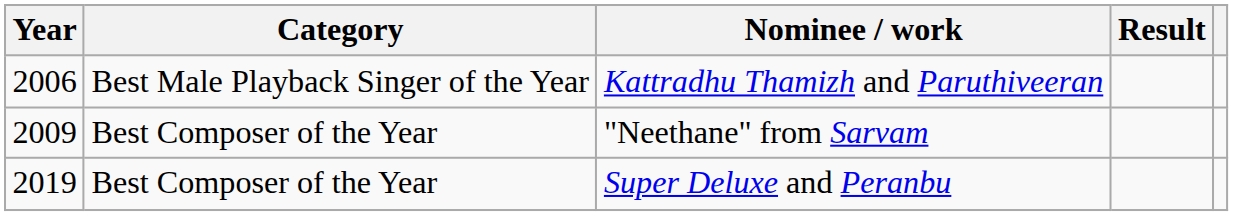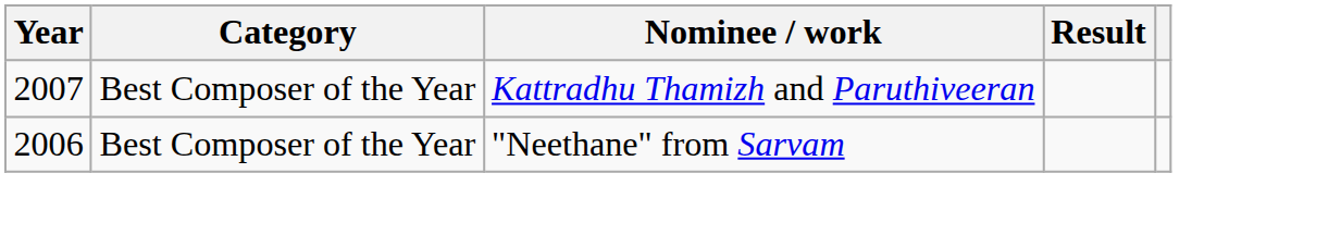 <table class="wikitable">
 <tr>
 <th>Year</th>
 <th>Category</th>
 <th>Nominee / work</th>
 <th>Result</th>
 <th></th>
 </tr>
 <tr>
-<td>2006</td>
-<td>Best Male Playback Singer of the Year</td>
+<td>2007</td>
+<td>Best Composer of the Year</td>
 <td><em><a href='#'>Kattradhu Thamizh</a></em> and <em><a href='#'>Paruthiveeran</a></em></td>
 <td></td>
 <td></td>
 </tr>
 <tr>
-<td>2009</td>
+<td>2006</td>
 <td>Best Composer of the Year</td>
 <td>"Neethane" from <em><a href='#'>Sarvam</a></em></td>
 <td></td>
 <td></td>
 </tr>
-<tr>
-<td>2019</td>
-<td>Best Composer of the Year</td>
-<td><em><a href='#'>Super Deluxe</a></em> and <em><a href='#'>Peranbu</a></em></td>
-<td></td>
-<td></td>
-</tr>
 </table>
